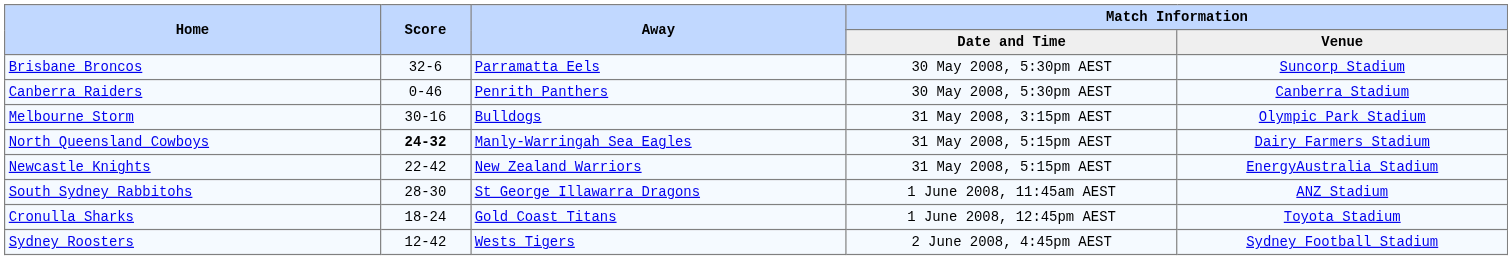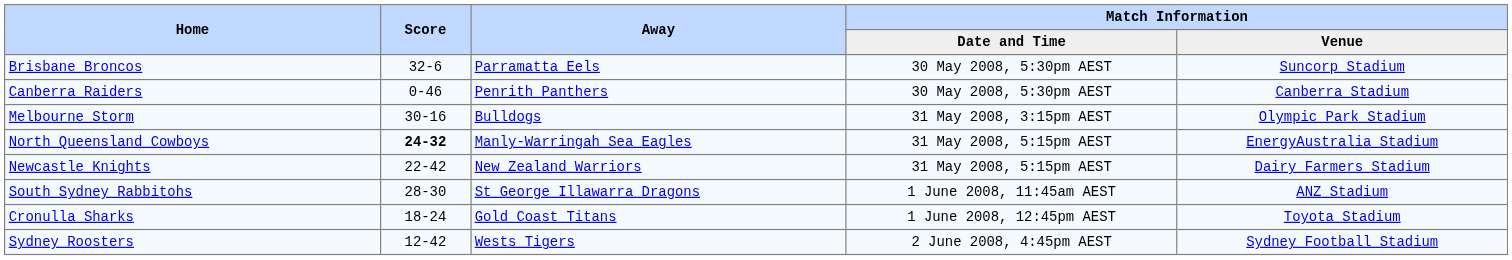 <table border=1 style="border-collapse:collapse; font-size:90%;" cellpadding=3 cellspacing=0 width=100%>
 <tr bgcolor=#C1D8FF>
 <th rowspan=2 width=25%>Home</th>
 <th rowspan=2 width=6%>Score</th>
 <th rowspan=2 width=25%>Away</th>
 <th colspan=6>Match Information</th>
 </tr>
 <tr bgcolor=#EFEFEF>
 <th width=22%>Date and Time</th>
 <th width=22%>Venue</th>
 </tr>
 <tr align=center bgcolor=#F5FAFF>
 <td align=left> <a href='#'>Brisbane Broncos</a></td>
 <td>32-6</td>
 <td align=left> <a href='#'>Parramatta Eels</a></td>
 <td>30 May 2008, 5:30pm AEST</td>
 <td><a href='#'>Suncorp Stadium</a></td>
 </tr>
 <tr align=center bgcolor=#F5FAFF>
 <td align=left> <a href='#'>Canberra Raiders</a></td>
 <td>0-46</td>
 <td align=left> <a href='#'>Penrith Panthers</a></td>
 <td>30 May 2008, 5:30pm AEST</td>
 <td><a href='#'>Canberra Stadium</a></td>
 </tr>
 <tr align=center bgcolor=#F5FAFF>
 <td align=left> <a href='#'>Melbourne Storm</a></td>
 <td>30-16</td>
 <td align=left> <a href='#'>Bulldogs</a></td>
 <td>31 May 2008, 3:15pm AEST</td>
 <td><a href='#'>Olympic Park Stadium</a></td>
 </tr>
 <tr align=center bgcolor=#F5FAFF>
 <td align=left> <a href='#'>North Queensland Cowboys</a></td>
 <td><strong>24-32</strong></td>
 <td align=left> <a href='#'>Manly-Warringah Sea Eagles</a></td>
 <td>31 May 2008, 5:15pm AEST</td>
-<td><a href='#'>Dairy Farmers Stadium</a></td>
+<td><a href='#'>EnergyAustralia Stadium</a></td>
 </tr>
 <tr align=center bgcolor=#F5FAFF>
 <td align=left> <a href='#'>Newcastle Knights</a></td>
 <td>22-42</td>
 <td align=left> <a href='#'>New Zealand Warriors</a></td>
 <td>31 May 2008, 5:15pm AEST</td>
-<td><a href='#'>EnergyAustralia Stadium</a></td>
+<td><a href='#'>Dairy Farmers Stadium</a></td>
 </tr>
 <tr align=center bgcolor=#F5FAFF>
 <td align=left> <a href='#'>South Sydney Rabbitohs</a></td>
 <td>28-30</td>
 <td align=left> <a href='#'>St George Illawarra Dragons</a></td>
 <td>1 June 2008, 11:45am AEST</td>
 <td><a href='#'>ANZ Stadium</a></td>
 </tr>
 <tr align=center bgcolor=#F5FAFF>
 <td align=left> <a href='#'>Cronulla Sharks</a></td>
 <td>18-24</td>
 <td align=left> <a href='#'>Gold Coast Titans</a></td>
 <td>1 June 2008, 12:45pm AEST</td>
 <td><a href='#'>Toyota Stadium</a></td>
 </tr>
 <tr align=center bgcolor=#F5FAFF>
 <td align=left> <a href='#'>Sydney Roosters</a></td>
 <td>12-42</td>
 <td align=left> <a href='#'>Wests Tigers</a></td>
 <td>2 June 2008, 4:45pm AEST</td>
 <td><a href='#'>Sydney Football Stadium</a></td>
 </tr>
 </table>
